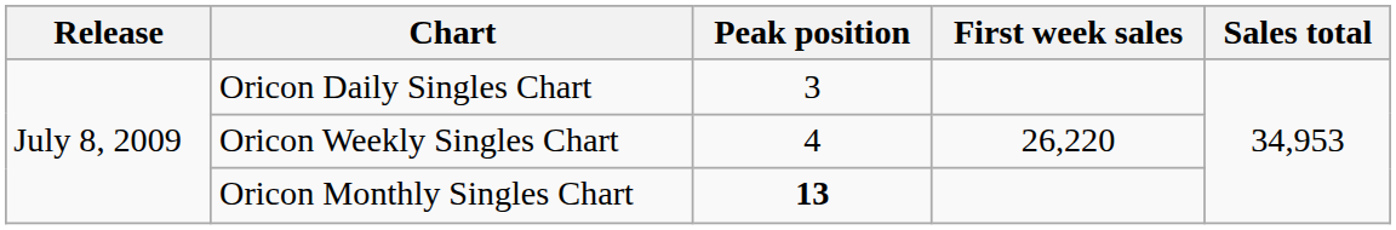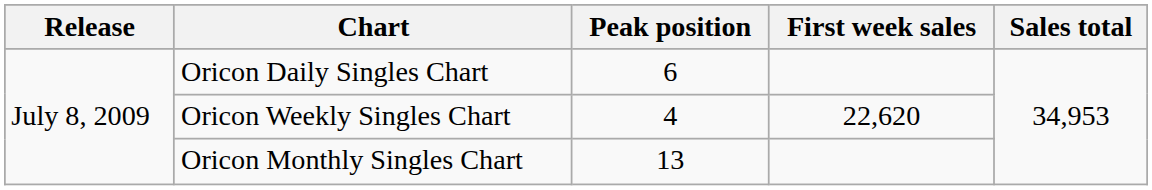 <table class="wikitable" width="650px">
 <tr>
 <th>Release</th>
 <th>Chart</th>
 <th>Peak position</th>
 <th>First week sales</th>
 <th>Sales total</th>
 </tr>
 <tr>
 <td rowspan="4">July 8, 2009</td>
 <td>Oricon Daily Singles Chart</td>
-<td align="center">3</td>
+<td align="center">6</td>
 <td></td>
 <td rowspan="4" align="center">34,953</td>
 </tr>
 <tr>
 <td>Oricon Weekly Singles Chart</td>
 <td align="center">4</td>
-<td align="center">26,220</td>
+<td align="center">22,620</td>
 </tr>
 <tr>
 <td>Oricon Monthly Singles Chart</td>
-<td align="center"><strong>13</strong></td>
+<td align="center">13</td>
 <td></td>
 </tr>
 </table>
